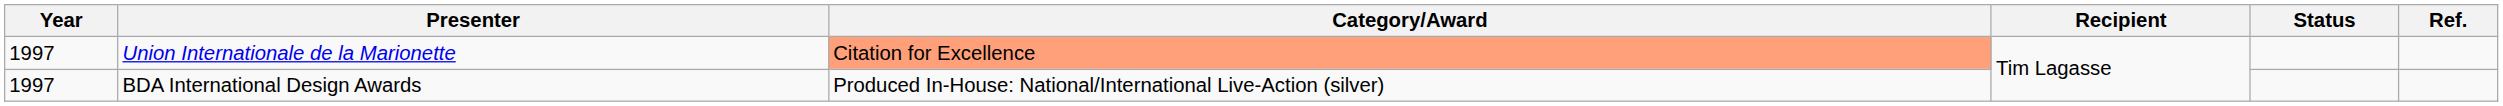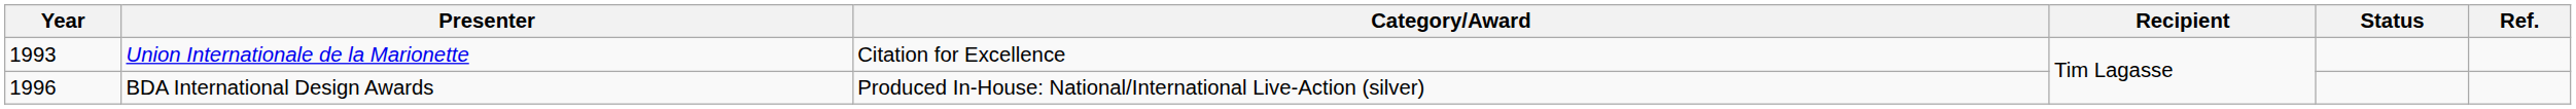 <table class="wikitable"  style="width:99%">
 <tr>
 <th>Year</th>
 <th>Presenter</th>
 <th>Category/Award</th>
 <th>Recipient</th>
 <th>Status</th>
 <th>Ref.</th>
 </tr>
 <tr>
-<td>1997</td>
+<td>1993</td>
 <td><em><a href='#'>Union Internationale de la Marionette</a></em></td>
-<td style="background: lightsalmon;">Citation for Excellence</td>
+<td>Citation for Excellence</td>
 <td rowspan="2">Tim Lagasse</td>
 <td></td>
 <td></td>
 </tr>
 <tr>
-<td>1997</td>
+<td>1996</td>
 <td>BDA International Design Awards</td>
 <td>Produced In-House: National/International Live-Action (silver)</td>
 <td></td>
 <td></td>
 </tr>
 </table>
